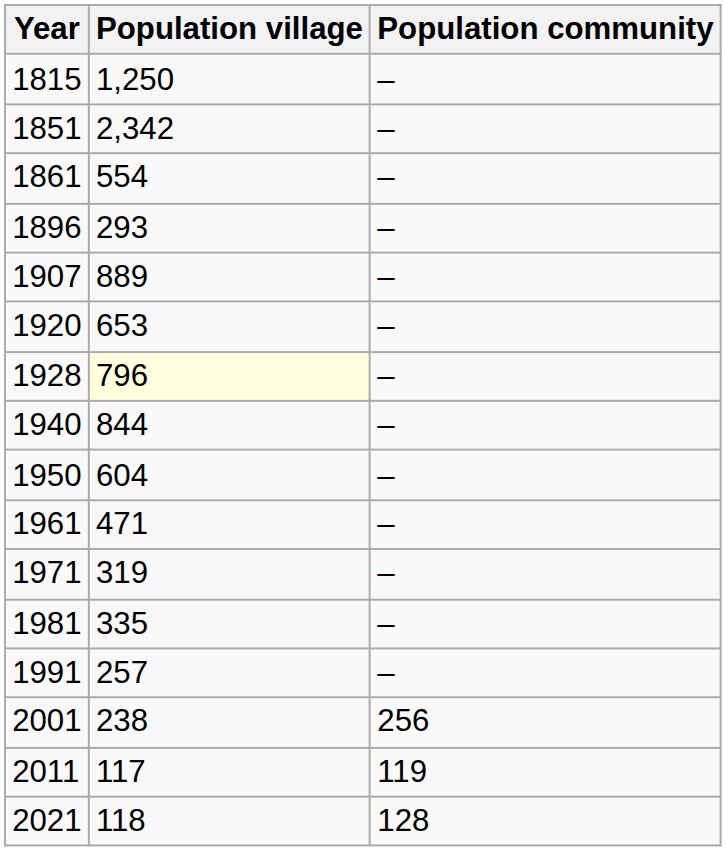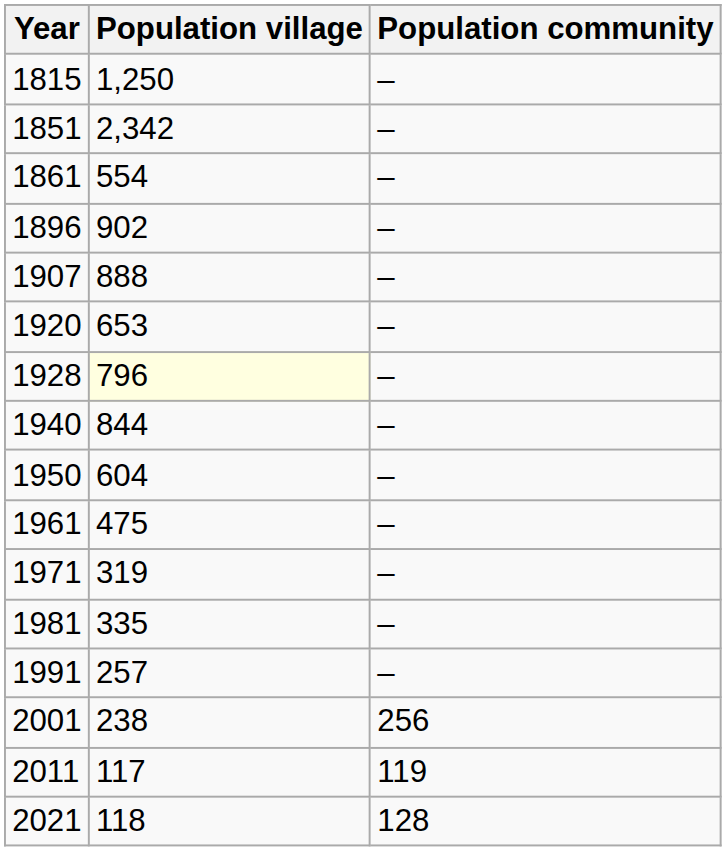 <table class=wikitable>
 <tr>
 <th>Year</th>
 <th>Population village</th>
 <th>Population community</th>
 </tr>
 <tr>
 <td>1815</td>
 <td>1,250</td>
 <td>–</td>
 </tr>
 <tr>
 <td>1851</td>
 <td>2,342</td>
 <td>–</td>
 </tr>
 <tr>
 <td>1861</td>
 <td>554</td>
 <td>–</td>
 </tr>
 <tr>
 <td>1896</td>
-<td>293</td>
+<td>902</td>
 <td>–</td>
 </tr>
 <tr>
 <td>1907</td>
-<td>889</td>
+<td>888</td>
 <td>–</td>
 </tr>
 <tr>
 <td>1920</td>
 <td>653</td>
 <td>–</td>
 </tr>
 <tr>
 <td>1928</td>
 <td style="background: lightyellow;">796</td>
 <td>–</td>
 </tr>
 <tr>
 <td>1940</td>
 <td>844</td>
 <td>–</td>
 </tr>
 <tr>
 <td>1950</td>
 <td>604</td>
 <td>–</td>
 </tr>
 <tr>
 <td>1961</td>
-<td>471</td>
+<td>475</td>
 <td>–</td>
 </tr>
 <tr>
 <td>1971</td>
 <td>319</td>
 <td>–</td>
 </tr>
 <tr>
 <td>1981</td>
 <td>335</td>
 <td>–</td>
 </tr>
 <tr>
 <td>1991</td>
 <td>257</td>
 <td>–</td>
 </tr>
 <tr>
 <td>2001</td>
 <td>238</td>
 <td>256</td>
 </tr>
 <tr>
 <td>2011</td>
 <td>117</td>
 <td>119</td>
 </tr>
 <tr>
 <td>2021</td>
 <td>118</td>
 <td>128</td>
 </tr>
 </table>
